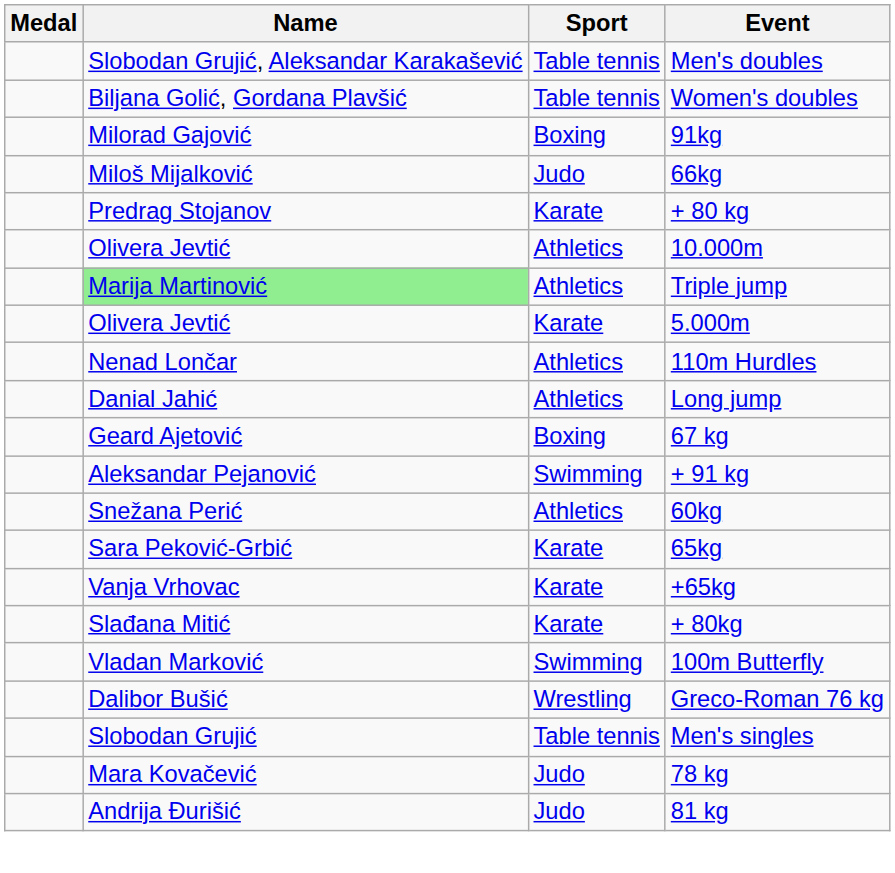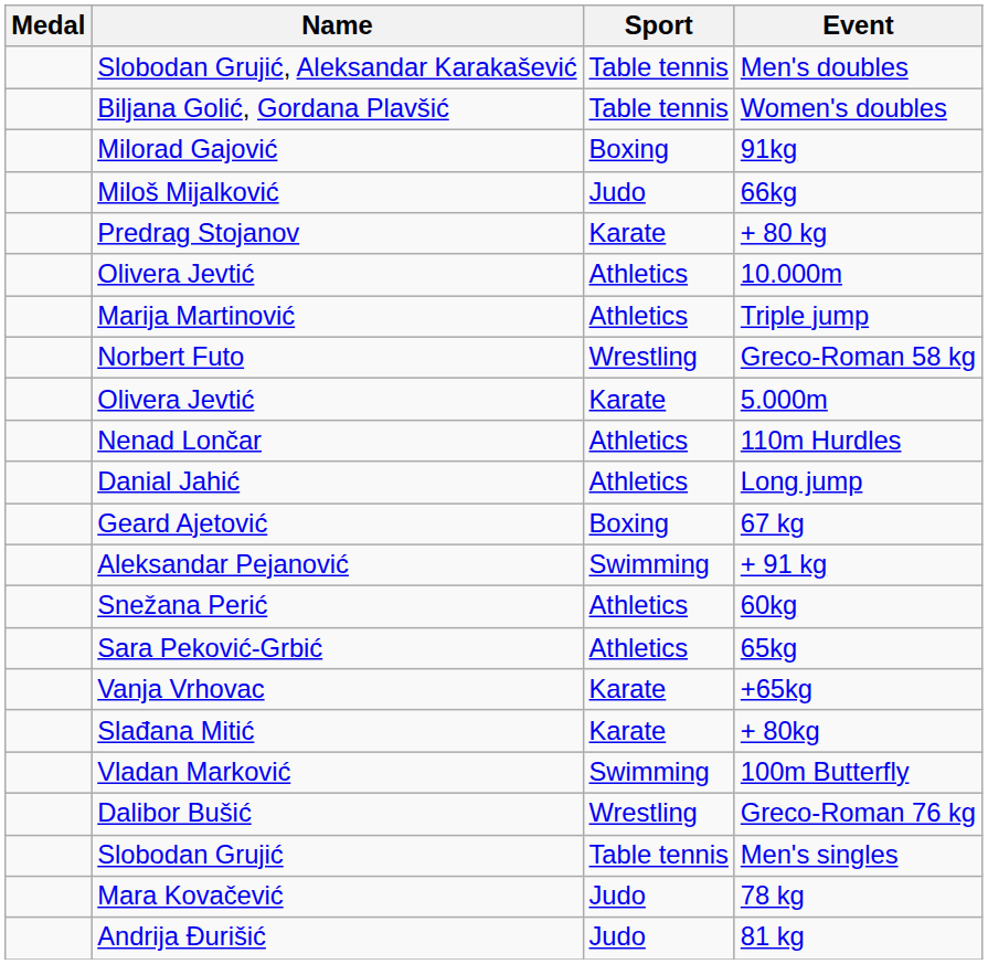 <table class="wikitable sortable">
 <tr>
 <th>Medal</th>
 <th>Name</th>
 <th>Sport</th>
 <th>Event</th>
 </tr>
 <tr>
 <td></td>
 <td><a href='#'>Slobodan Grujić</a>, <a href='#'>Aleksandar Karakašević</a></td>
 <td> <a href='#'>Table tennis</a></td>
 <td><a href='#'>Men's doubles</a></td>
 </tr>
 <tr>
 <td></td>
 <td><a href='#'>Biljana Golić</a>, <a href='#'>Gordana Plavšić</a></td>
 <td> <a href='#'>Table tennis</a></td>
 <td><a href='#'>Women's doubles</a></td>
 </tr>
 <tr>
 <td></td>
 <td><a href='#'>Milorad Gajović</a></td>
 <td> <a href='#'>Boxing</a></td>
 <td><a href='#'>91kg</a></td>
 </tr>
 <tr>
 <td></td>
 <td><a href='#'>Miloš Mijalković</a></td>
 <td> <a href='#'>Judo</a></td>
 <td><a href='#'>66kg</a></td>
 </tr>
 <tr>
 <td></td>
 <td><a href='#'>Predrag Stojanov</a></td>
 <td> <a href='#'>Karate</a></td>
 <td><a href='#'>+ 80 kg</a></td>
 </tr>
 <tr>
 <td></td>
 <td><a href='#'>Olivera Jevtić</a></td>
 <td> <a href='#'>Athletics</a></td>
 <td><a href='#'>10.000m</a></td>
 </tr>
 <tr>
 <td></td>
-<td style="background: lightgreen;"><a href='#'>Marija Martinović</a></td>
+<td><a href='#'>Marija Martinović</a></td>
 <td> <a href='#'>Athletics</a></td>
 <td><a href='#'>Triple jump</a></td>
+</tr>
+<tr>
+<td></td>
+<td><a href='#'>Norbert Futo</a></td>
+<td> <a href='#'>Wrestling</a></td>
+<td><a href='#'>Greco-Roman 58 kg</a></td>
 </tr>
 <tr>
 <td></td>
 <td><a href='#'>Olivera Jevtić</a></td>
 <td> <a href='#'>Karate</a></td>
 <td><a href='#'>5.000m</a></td>
 </tr>
 <tr>
 <td></td>
 <td><a href='#'>Nenad Lončar</a></td>
 <td> <a href='#'>Athletics</a></td>
 <td><a href='#'>110m Hurdles</a></td>
 </tr>
 <tr>
 <td></td>
 <td><a href='#'>Danial Jahić</a></td>
 <td> <a href='#'>Athletics</a></td>
 <td><a href='#'>Long jump</a></td>
 </tr>
 <tr>
 <td></td>
 <td><a href='#'>Geard Ajetović</a></td>
 <td> <a href='#'>Boxing</a></td>
 <td><a href='#'>67 kg</a></td>
 </tr>
 <tr>
 <td></td>
 <td><a href='#'>Aleksandar Pejanović</a></td>
 <td> <a href='#'>Swimming</a></td>
 <td><a href='#'>+ 91 kg</a></td>
 </tr>
 <tr>
 <td></td>
 <td><a href='#'>Snežana Perić</a></td>
 <td> <a href='#'>Athletics</a></td>
 <td><a href='#'>60kg</a></td>
 </tr>
 <tr>
 <td></td>
 <td><a href='#'>Sara Peković-Grbić</a></td>
-<td> <a href='#'>Karate</a></td>
+<td> <a href='#'>Athletics</a></td>
 <td><a href='#'>65kg</a></td>
 </tr>
 <tr>
 <td></td>
 <td><a href='#'>Vanja Vrhovac</a></td>
 <td> <a href='#'>Karate</a></td>
 <td><a href='#'>+65kg</a></td>
 </tr>
 <tr>
 <td></td>
 <td><a href='#'>Slađana Mitić</a></td>
 <td> <a href='#'>Karate</a></td>
 <td><a href='#'>+ 80kg</a></td>
 </tr>
 <tr>
 <td></td>
 <td><a href='#'>Vladan Marković</a></td>
 <td> <a href='#'>Swimming</a></td>
 <td><a href='#'>100m Butterfly</a></td>
 </tr>
 <tr>
 <td></td>
 <td><a href='#'>Dalibor Bušić</a></td>
 <td> <a href='#'>Wrestling</a></td>
 <td><a href='#'>Greco-Roman 76 kg</a></td>
 </tr>
 <tr>
 <td></td>
 <td><a href='#'>Slobodan Grujić</a></td>
 <td> <a href='#'>Table tennis</a></td>
 <td><a href='#'>Men's singles</a></td>
 </tr>
 <tr>
 <td></td>
 <td><a href='#'>Mara Kovačević</a></td>
 <td> <a href='#'>Judo</a></td>
 <td><a href='#'>78 kg</a></td>
 </tr>
 <tr>
 <td></td>
 <td><a href='#'>Andrija Đurišić</a></td>
 <td> <a href='#'>Judo</a></td>
 <td><a href='#'>81 kg</a></td>
 </tr>
 </table>
